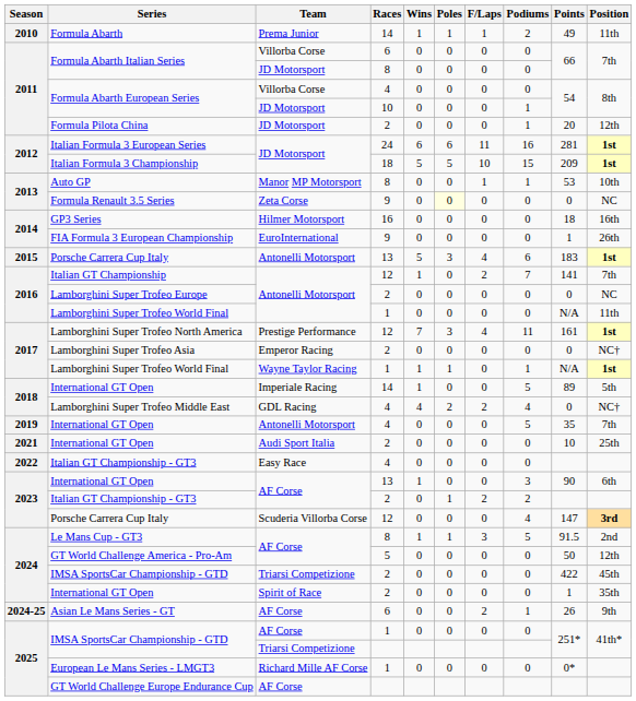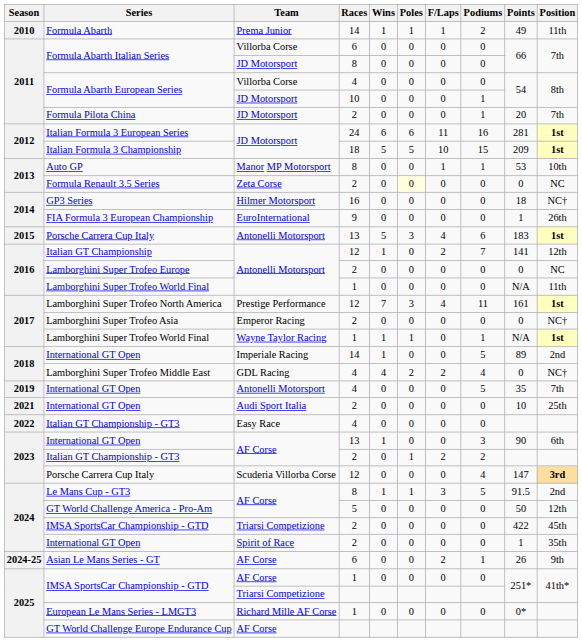 <table class="wikitable" style="font-size: 90%; text-align:center">
 <tr>
 <th>Season</th>
 <th>Series</th>
 <th>Team</th>
 <th>Races</th>
 <th>Wins</th>
 <th>Poles</th>
 <th>F/Laps</th>
 <th>Podiums</th>
 <th>Points</th>
 <th>Position</th>
 </tr>
 <tr>
 <th>2010</th>
 <td align=left><a href='#'>Formula Abarth</a></td>
 <td align=left><a href='#'>Prema Junior</a></td>
 <td>14</td>
 <td>1</td>
 <td>1</td>
 <td>1</td>
 <td>2</td>
 <td>49</td>
 <td>11th</td>
 </tr>
 <tr>
 <th rowspan=5>2011</th>
 <td align=left rowspan=2><a href='#'>Formula Abarth Italian Series</a></td>
 <td align=left>Villorba Corse</td>
 <td>6</td>
 <td>0</td>
 <td>0</td>
 <td>0</td>
 <td>0</td>
 <td rowspan=2>66</td>
 <td rowspan=2>7th</td>
 </tr>
 <tr>
 <td align=left><a href='#'>JD Motorsport</a></td>
 <td>8</td>
 <td>0</td>
 <td>0</td>
 <td>0</td>
 <td>0</td>
 </tr>
 <tr>
 <td align=left rowspan=2><a href='#'>Formula Abarth European Series</a></td>
 <td align=left>Villorba Corse</td>
 <td>4</td>
 <td>0</td>
 <td>0</td>
 <td>0</td>
 <td>0</td>
 <td rowspan=2>54</td>
 <td rowspan=2>8th</td>
 </tr>
 <tr>
 <td align=left><a href='#'>JD Motorsport</a></td>
 <td>10</td>
 <td>0</td>
 <td>0</td>
 <td>0</td>
 <td>1</td>
 </tr>
 <tr>
 <td align=left><a href='#'>Formula Pilota China</a></td>
 <td align=left><a href='#'>JD Motorsport</a></td>
 <td>2</td>
 <td>0</td>
 <td>0</td>
 <td>0</td>
 <td>1</td>
 <td>20</td>
-<td>12th</td>
+<td>7th</td>
 </tr>
 <tr>
 <th rowspan=2>2012</th>
 <td align=left><a href='#'>Italian Formula 3 European Series</a></td>
 <td rowspan=2 align=left><a href='#'>JD Motorsport</a></td>
 <td>24</td>
 <td>6</td>
 <td>6</td>
 <td>11</td>
 <td>16</td>
 <td>281</td>
 <td style="background:#ffffbf;"><strong>1st</strong></td>
 </tr>
 <tr>
 <td align=left><a href='#'>Italian Formula 3 Championship</a></td>
 <td>18</td>
 <td>5</td>
 <td>5</td>
 <td>10</td>
 <td>15</td>
 <td>209</td>
 <td style="background:#ffffbf;"><strong>1st</strong></td>
 </tr>
 <tr>
 <th rowspan=2>2013</th>
 <td align=left><a href='#'>Auto GP</a></td>
 <td align=left><a href='#'>Manor</a> <a href='#'>MP Motorsport</a></td>
 <td>8</td>
 <td>0</td>
 <td>0</td>
 <td>1</td>
 <td>1</td>
 <td>53</td>
 <td>10th</td>
 </tr>
 <tr>
 <td align=left><a href='#'>Formula Renault 3.5 Series</a></td>
 <td align=left><a href='#'>Zeta Corse</a></td>
-<td>9</td>
+<td>2</td>
 <td>0</td>
 <td style="background: lightyellow;">0</td>
 <td>0</td>
 <td>0</td>
 <td>0</td>
 <td>NC</td>
 </tr>
 <tr>
 <th rowspan=2>2014</th>
 <td align=left><a href='#'>GP3 Series</a></td>
 <td align=left><a href='#'>Hilmer Motorsport</a></td>
 <td>16</td>
 <td>0</td>
 <td>0</td>
 <td>0</td>
 <td>0</td>
 <td>18</td>
-<td>16th</td>
+<td>NC†</td>
 </tr>
 <tr>
 <td align=left><a href='#'>FIA Formula 3 European Championship</a></td>
 <td align=left><a href='#'>EuroInternational</a></td>
 <td>9</td>
 <td>0</td>
 <td>0</td>
 <td>0</td>
 <td>0</td>
 <td>1</td>
 <td>26th</td>
 </tr>
 <tr>
 <th>2015</th>
 <td align=left><a href='#'>Porsche Carrera Cup Italy</a></td>
 <td align=left><a href='#'>Antonelli Motorsport</a></td>
 <td>13</td>
 <td>5</td>
 <td>3</td>
 <td>4</td>
 <td>6</td>
 <td>183</td>
 <td style="background:#FFFFBF;"><strong>1st</strong></td>
 </tr>
 <tr>
 <th rowspan=3>2016</th>
 <td align=left><a href='#'>Italian GT Championship</a></td>
 <td align=left rowspan=3><a href='#'>Antonelli Motorsport</a></td>
 <td>12</td>
 <td>1</td>
 <td>0</td>
 <td>2</td>
 <td>7</td>
 <td>141</td>
-<td>7th</td>
+<td>12th</td>
 </tr>
 <tr>
 <td align=left><a href='#'>Lamborghini Super Trofeo Europe</a></td>
 <td>2</td>
 <td>0</td>
 <td>0</td>
 <td>0</td>
 <td>0</td>
 <td>0</td>
 <td>NC</td>
 </tr>
 <tr>
 <td align=left><a href='#'>Lamborghini Super Trofeo World Final</a></td>
 <td>1</td>
 <td>0</td>
 <td>0</td>
 <td>0</td>
 <td>0</td>
 <td>N/A</td>
 <td>11th</td>
 </tr>
 <tr>
 <th rowspan=3>2017</th>
 <td align=left nowrap>Lamborghini Super Trofeo North America</td>
 <td align=left>Prestige Performance</td>
 <td>12</td>
 <td>7</td>
 <td>3</td>
 <td>4</td>
 <td>11</td>
 <td>161</td>
 <td style="background:#FFFFBF;"><strong>1st</strong></td>
 </tr>
 <tr>
 <td align=left>Lamborghini Super Trofeo Asia</td>
 <td align=left>Emperor Racing</td>
 <td>2</td>
 <td>0</td>
 <td>0</td>
 <td>0</td>
 <td>0</td>
 <td>0</td>
 <td>NC†</td>
 </tr>
 <tr>
 <td align=left>Lamborghini Super Trofeo World Final</td>
 <td align=left><a href='#'>Wayne Taylor Racing</a></td>
 <td>1</td>
 <td>1</td>
 <td>1</td>
 <td>0</td>
 <td>1</td>
 <td>N/A</td>
 <td style="background:#FFFFBF;"><strong>1st</strong></td>
 </tr>
 <tr>
 <th rowspan=2>2018</th>
 <td align=left><a href='#'>International GT Open</a></td>
 <td align=left>Imperiale Racing</td>
 <td>14</td>
 <td>1</td>
 <td>0</td>
 <td>0</td>
 <td>5</td>
 <td>89</td>
-<td>5th</td>
+<td>2nd</td>
 </tr>
 <tr>
 <td align=left>Lamborghini Super Trofeo Middle East</td>
 <td align=left>GDL Racing</td>
 <td>4</td>
 <td>4</td>
 <td>2</td>
 <td>2</td>
 <td>4</td>
 <td>0</td>
 <td>NC†</td>
 </tr>
 <tr>
 <th>2019</th>
 <td align=left><a href='#'>International GT Open</a></td>
 <td align=left><a href='#'>Antonelli Motorsport</a></td>
 <td>4</td>
 <td>0</td>
 <td>0</td>
 <td>0</td>
 <td>5</td>
 <td>35</td>
 <td>7th</td>
 </tr>
 <tr>
 <th>2021</th>
 <td align=left><a href='#'>International GT Open</a></td>
 <td align=left><a href='#'>Audi Sport Italia</a></td>
 <td>2</td>
 <td>0</td>
 <td>0</td>
 <td>0</td>
 <td>0</td>
 <td>10</td>
 <td>25th</td>
 </tr>
 <tr>
 <th>2022</th>
 <td align=left><a href='#'>Italian GT Championship - GT3</a></td>
 <td align=left>Easy Race</td>
 <td>4</td>
 <td>0</td>
 <td>0</td>
 <td>0</td>
 <td>0</td>
 <td></td>
 <td></td>
 </tr>
 <tr>
 <th rowspan="3">2023</th>
 <td align=left><a href='#'>International GT Open</a></td>
 <td rowspan="2" align="left"><a href='#'>AF Corse</a></td>
 <td>13</td>
 <td>1</td>
 <td>0</td>
 <td>0</td>
 <td>3</td>
 <td>90</td>
 <td>6th</td>
 </tr>
 <tr>
 <td align=left><a href='#'>Italian GT Championship - GT3</a></td>
 <td>2</td>
 <td>0</td>
 <td>1</td>
 <td>2</td>
 <td>2</td>
 <td></td>
 <td></td>
 </tr>
 <tr>
 <td align=left>Porsche Carrera Cup Italy</td>
 <td align=left nowrap>Scuderia Villorba Corse</td>
 <td>12</td>
 <td>0</td>
 <td>0</td>
 <td>0</td>
 <td>4</td>
 <td>147</td>
 <td style="background:#ffdf9f;"><strong>3rd</strong></td>
 </tr>
 <tr>
 <th rowspan="4">2024</th>
 <td align=left><a href='#'>Le Mans Cup - GT3</a></td>
 <td rowspan="2" align="left"><a href='#'>AF Corse</a></td>
 <td>8</td>
 <td>1</td>
 <td>1</td>
 <td>3</td>
 <td>5</td>
 <td>91.5</td>
 <td>2nd</td>
 </tr>
 <tr>
 <td align=left><a href='#'>GT World Challenge America - Pro-Am</a></td>
 <td>5</td>
 <td>0</td>
 <td>0</td>
 <td>0</td>
 <td>0</td>
 <td>50</td>
 <td>12th</td>
 </tr>
 <tr>
 <td align=left><a href='#'>IMSA SportsCar Championship - GTD</a></td>
 <td align=left><a href='#'>Triarsi Competizione</a></td>
 <td>2</td>
 <td>0</td>
 <td>0</td>
 <td>0</td>
 <td>0</td>
 <td>422</td>
 <td>45th</td>
 </tr>
 <tr>
 <td align=left><a href='#'>International GT Open</a></td>
 <td align=left><a href='#'>Spirit of Race</a></td>
 <td>2</td>
 <td>0</td>
 <td>0</td>
 <td>0</td>
 <td>0</td>
 <td>1</td>
 <td>35th</td>
 </tr>
 <tr>
 <th nowrap>2024-25</th>
 <td align=left><a href='#'>Asian Le Mans Series - GT</a></td>
 <td align=left><a href='#'>AF Corse</a></td>
 <td>6</td>
 <td>0</td>
 <td>0</td>
 <td>2</td>
 <td>1</td>
 <td>26</td>
 <td>9th</td>
 </tr>
 <tr>
 <th rowspan="4">2025</th>
 <td rowspan="2" align="left"><a href='#'>IMSA SportsCar Championship - GTD</a></td>
 <td align=left><a href='#'>AF Corse</a></td>
 <td>1</td>
 <td>0</td>
 <td>0</td>
 <td>0</td>
 <td>0</td>
 <td rowspan="2">251*</td>
 <td rowspan="2">41th*</td>
 </tr>
 <tr>
 <td align=left><a href='#'>Triarsi Competizione</a></td>
 <td></td>
 <td></td>
 <td></td>
 <td></td>
 <td></td>
 </tr>
 <tr>
 <td align=left><a href='#'>European Le Mans Series - LMGT3</a></td>
 <td align=left><a href='#'>Richard Mille AF Corse</a></td>
 <td>1</td>
 <td>0</td>
 <td>0</td>
 <td>0</td>
 <td>0</td>
 <td>0*</td>
 <td></td>
 </tr>
 <tr>
 <td align="left"><a href='#'>GT World Challenge Europe Endurance Cup</a></td>
 <td align="left"><a href='#'>AF Corse</a></td>
 <td></td>
 <td></td>
 <td></td>
 <td></td>
 <td></td>
 <td></td>
 <td></td>
 </tr>
 </table>
